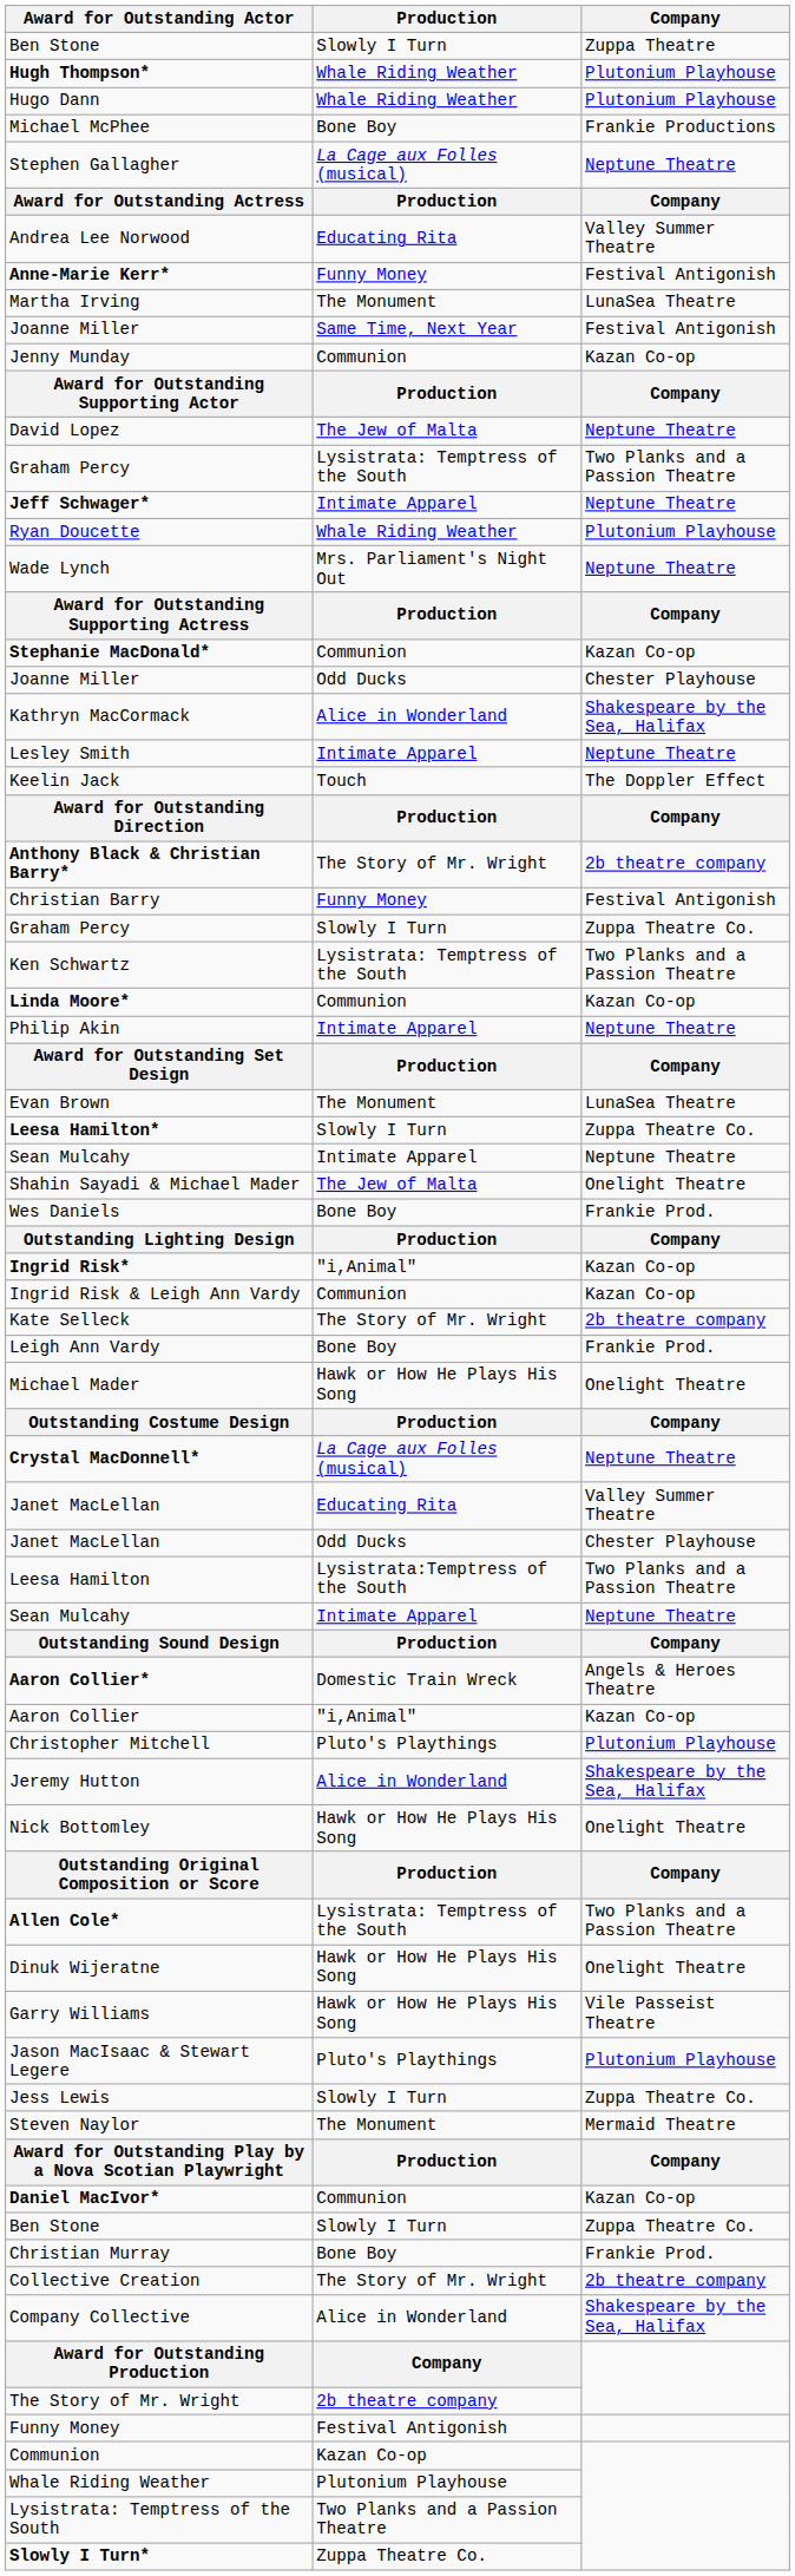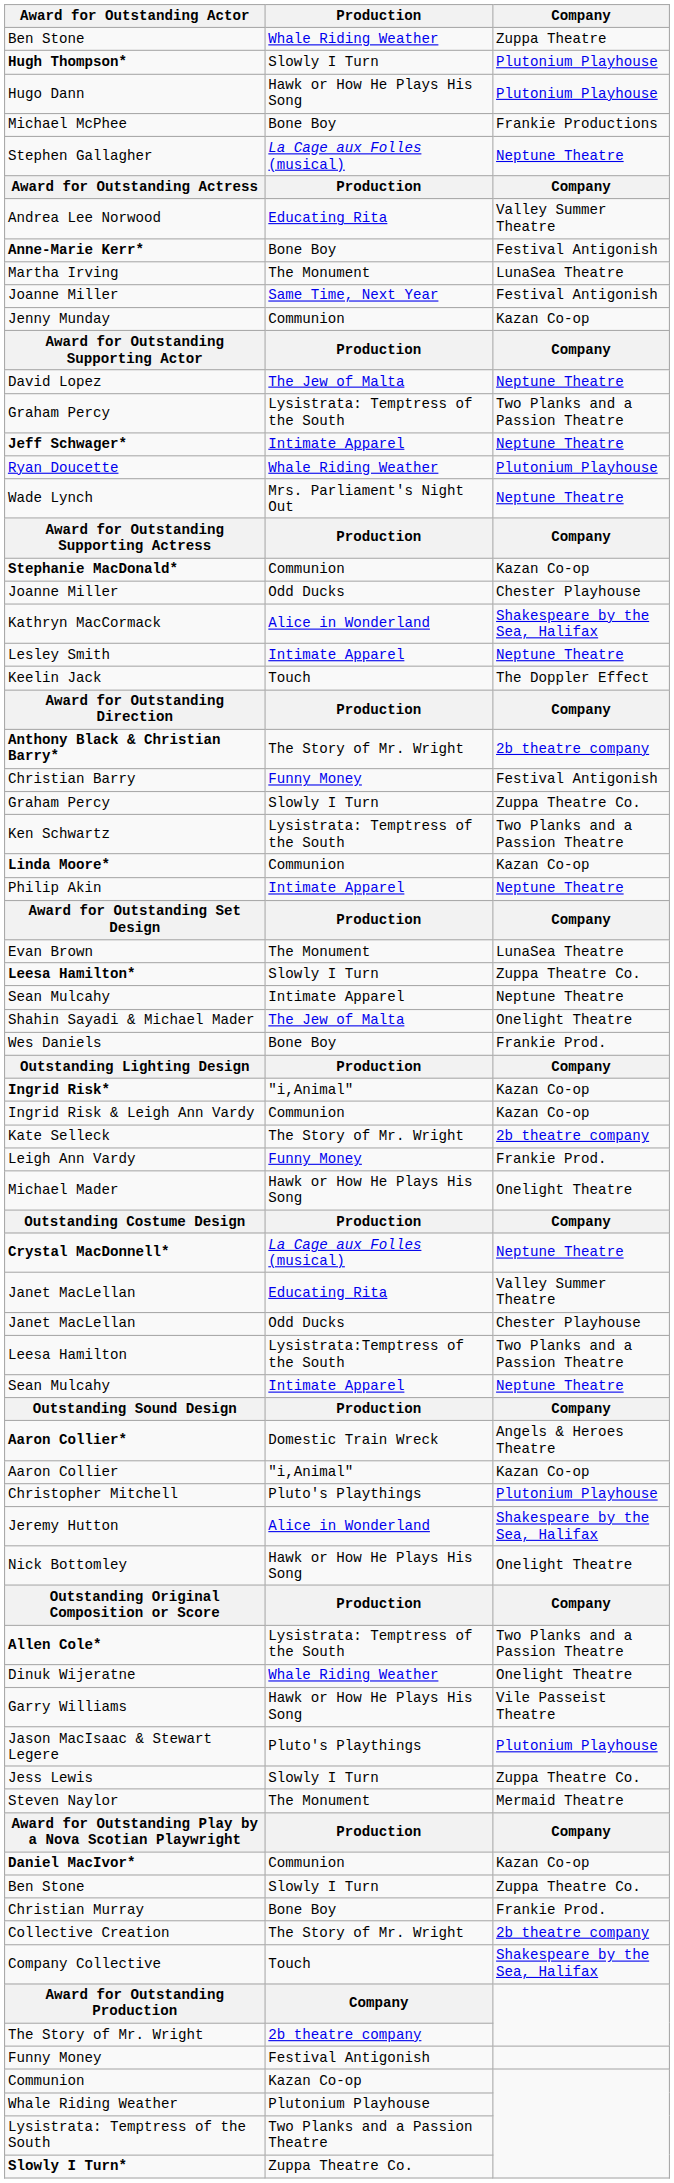 <table class="wikitable">
 <tr>
 <th>Award for Outstanding Actor</th>
 <th>Production</th>
 <th>Company</th>
 </tr>
 <tr>
 <td>Ben Stone</td>
-<td>Slowly I Turn</td>
+<td><a href='#'>Whale Riding Weather</a></td>
 <td>Zuppa Theatre</td>
 </tr>
 <tr>
 <td><strong>Hugh Thompson*</strong></td>
-<td><a href='#'>Whale Riding Weather</a></td>
+<td>Slowly I Turn</td>
 <td><a href='#'>Plutonium Playhouse</a></td>
 </tr>
 <tr>
 <td>Hugo Dann</td>
-<td><a href='#'>Whale Riding Weather</a></td>
+<td>Hawk or How He Plays His Song</td>
 <td><a href='#'>Plutonium Playhouse</a></td>
 </tr>
 <tr>
 <td>Michael McPhee</td>
 <td>Bone Boy</td>
 <td>Frankie Productions</td>
 </tr>
 <tr>
 <td>Stephen Gallagher</td>
 <td><a href='#'><em>La Cage aux Folles</em> (musical)</a></td>
 <td><a href='#'>Neptune Theatre</a></td>
 </tr>
 <tr>
 <th>Award for Outstanding Actress</th>
 <th>Production</th>
 <th>Company</th>
 </tr>
 <tr>
 <td>Andrea Lee Norwood</td>
 <td><a href='#'>Educating Rita</a></td>
 <td>Valley Summer Theatre</td>
 </tr>
 <tr>
 <td><strong>Anne-Marie Kerr*</strong></td>
-<td><a href='#'>Funny Money</a></td>
+<td>Bone Boy</td>
 <td>Festival Antigonish</td>
 </tr>
 <tr>
 <td>Martha Irving</td>
 <td>The Monument</td>
 <td>LunaSea Theatre</td>
 </tr>
 <tr>
 <td>Joanne Miller</td>
 <td><a href='#'>Same Time, Next Year</a></td>
 <td>Festival Antigonish</td>
 </tr>
 <tr>
 <td>Jenny Munday</td>
 <td>Communion</td>
 <td>Kazan Co-op</td>
 </tr>
 <tr>
 <th>Award for Outstanding Supporting Actor</th>
 <th>Production</th>
 <th>Company</th>
 </tr>
 <tr>
 <td>David Lopez</td>
 <td><a href='#'>The Jew of Malta</a></td>
 <td><a href='#'>Neptune Theatre</a></td>
 </tr>
 <tr>
 <td>Graham Percy</td>
 <td>Lysistrata: Temptress of the South</td>
 <td>Two Planks and a Passion Theatre</td>
 </tr>
 <tr>
 <td><strong>Jeff Schwager*</strong></td>
 <td><a href='#'>Intimate Apparel</a></td>
 <td><a href='#'>Neptune Theatre</a></td>
 </tr>
 <tr>
 <td><a href='#'>Ryan Doucette</a></td>
 <td><a href='#'>Whale Riding Weather</a></td>
 <td><a href='#'>Plutonium Playhouse</a></td>
 </tr>
 <tr>
 <td>Wade Lynch</td>
 <td>Mrs. Parliament's Night Out</td>
 <td><a href='#'>Neptune Theatre</a></td>
 </tr>
 <tr>
 <th>Award for Outstanding Supporting Actress</th>
 <th>Production</th>
 <th>Company</th>
 </tr>
 <tr>
 <td><strong>Stephanie MacDonald*</strong></td>
 <td>Communion</td>
 <td>Kazan Co-op</td>
 </tr>
 <tr>
 <td>Joanne Miller</td>
 <td>Odd Ducks</td>
 <td>Chester Playhouse</td>
 </tr>
 <tr>
 <td>Kathryn MacCormack</td>
 <td><a href='#'>Alice in Wonderland</a></td>
 <td><a href='#'>Shakespeare by the Sea, Halifax</a></td>
 </tr>
 <tr>
 <td>Lesley Smith</td>
 <td><a href='#'>Intimate Apparel</a></td>
 <td><a href='#'>Neptune Theatre</a></td>
 </tr>
 <tr>
 <td>Keelin Jack</td>
 <td>Touch</td>
 <td>The Doppler Effect</td>
 </tr>
 <tr>
 <th>Award for Outstanding Direction</th>
 <th>Production</th>
 <th>Company</th>
 </tr>
 <tr>
 <td><strong>Anthony Black & Christian Barry*</strong></td>
 <td>The Story of Mr. Wright</td>
 <td><a href='#'>2b theatre company</a></td>
 </tr>
 <tr>
 <td>Christian Barry</td>
 <td><a href='#'>Funny Money</a></td>
 <td>Festival Antigonish</td>
 </tr>
 <tr>
 <td>Graham Percy</td>
 <td>Slowly I Turn</td>
 <td>Zuppa Theatre Co.</td>
 </tr>
 <tr>
 <td>Ken Schwartz</td>
 <td>Lysistrata: Temptress of the South</td>
 <td>Two Planks and a Passion Theatre</td>
 </tr>
 <tr>
 <td><strong>Linda Moore*</strong></td>
 <td>Communion</td>
 <td>Kazan Co-op</td>
 </tr>
 <tr>
 <td>Philip Akin</td>
 <td><a href='#'>Intimate Apparel</a></td>
 <td><a href='#'>Neptune Theatre</a></td>
 </tr>
 <tr>
 <th>Award for Outstanding Set Design</th>
 <th>Production</th>
 <th>Company</th>
 </tr>
 <tr>
 <td>Evan Brown</td>
 <td>The Monument</td>
 <td>LunaSea Theatre</td>
 </tr>
 <tr>
 <td><strong>Leesa Hamilton*</strong></td>
 <td>Slowly I Turn</td>
 <td>Zuppa Theatre Co.</td>
 </tr>
 <tr>
 <td>Sean Mulcahy</td>
 <td>Intimate Apparel</td>
 <td>Neptune Theatre</td>
 </tr>
 <tr>
 <td>Shahin Sayadi & Michael Mader</td>
 <td><a href='#'>The Jew of Malta</a></td>
 <td>Onelight Theatre</td>
 </tr>
 <tr>
 <td>Wes Daniels</td>
 <td>Bone Boy</td>
 <td>Frankie Prod.</td>
 </tr>
 <tr>
 <th>Outstanding Lighting Design</th>
 <th>Production</th>
 <th>Company</th>
 </tr>
 <tr>
 <td><strong>Ingrid Risk*</strong></td>
 <td>"i,Animal"</td>
 <td>Kazan Co-op</td>
 </tr>
 <tr>
 <td>Ingrid Risk & Leigh Ann Vardy</td>
 <td>Communion</td>
 <td>Kazan Co-op</td>
 </tr>
 <tr>
 <td>Kate Selleck</td>
 <td>The Story of Mr. Wright</td>
 <td><a href='#'>2b theatre company</a></td>
 </tr>
 <tr>
 <td>Leigh Ann Vardy</td>
-<td>Bone Boy</td>
+<td><a href='#'>Funny Money</a></td>
 <td>Frankie Prod.</td>
 </tr>
 <tr>
 <td>Michael Mader</td>
 <td>Hawk or How He Plays His Song</td>
 <td>Onelight Theatre</td>
 </tr>
 <tr>
 <th>Outstanding Costume Design</th>
 <th>Production</th>
 <th>Company</th>
 </tr>
 <tr>
 <td><strong>Crystal MacDonnell*</strong></td>
 <td><a href='#'><em>La Cage aux Folles</em> (musical)</a></td>
 <td><a href='#'>Neptune Theatre</a></td>
 </tr>
 <tr>
 <td>Janet MacLellan</td>
 <td><a href='#'>Educating Rita</a></td>
 <td>Valley Summer Theatre</td>
 </tr>
 <tr>
 <td>Janet MacLellan</td>
 <td>Odd Ducks</td>
 <td>Chester Playhouse</td>
 </tr>
 <tr>
 <td>Leesa Hamilton</td>
 <td>Lysistrata:Temptress of the South</td>
 <td>Two Planks and a Passion Theatre</td>
 </tr>
 <tr>
 <td>Sean Mulcahy</td>
 <td><a href='#'>Intimate Apparel</a></td>
 <td><a href='#'>Neptune Theatre</a></td>
 </tr>
 <tr>
 <th>Outstanding Sound Design</th>
 <th>Production</th>
 <th>Company</th>
 </tr>
 <tr>
 <td><strong>Aaron Collier*</strong></td>
 <td>Domestic Train Wreck</td>
 <td>Angels & Heroes Theatre</td>
 </tr>
 <tr>
 <td>Aaron Collier</td>
 <td>"i,Animal"</td>
 <td>Kazan Co-op</td>
 </tr>
 <tr>
 <td>Christopher Mitchell</td>
 <td>Pluto's Playthings</td>
 <td><a href='#'>Plutonium Playhouse</a></td>
 </tr>
 <tr>
 <td>Jeremy Hutton</td>
 <td><a href='#'>Alice in Wonderland</a></td>
 <td><a href='#'>Shakespeare by the Sea, Halifax</a></td>
 </tr>
 <tr>
 <td>Nick Bottomley</td>
 <td>Hawk or How He Plays His Song</td>
 <td>Onelight Theatre</td>
 </tr>
 <tr>
 <th>Outstanding Original Composition or Score</th>
 <th>Production</th>
 <th>Company</th>
 </tr>
 <tr>
 <td><strong>Allen Cole*</strong></td>
 <td>Lysistrata: Temptress of the South</td>
 <td>Two Planks and a Passion Theatre</td>
 </tr>
 <tr>
 <td>Dinuk Wijeratne</td>
-<td>Hawk or How He Plays His Song</td>
+<td><a href='#'>Whale Riding Weather</a></td>
 <td>Onelight Theatre</td>
 </tr>
 <tr>
 <td>Garry Williams</td>
 <td>Hawk or How He Plays His Song</td>
 <td>Vile Passeist Theatre</td>
 </tr>
 <tr>
 <td>Jason MacIsaac & Stewart Legere</td>
 <td>Pluto's Playthings</td>
 <td><a href='#'>Plutonium Playhouse</a></td>
 </tr>
 <tr>
 <td>Jess Lewis</td>
 <td>Slowly I Turn</td>
 <td>Zuppa Theatre Co.</td>
 </tr>
 <tr>
 <td>Steven Naylor</td>
 <td>The Monument</td>
 <td>Mermaid Theatre</td>
 </tr>
 <tr>
 <th>Award for Outstanding Play by a Nova Scotian Playwright</th>
 <th>Production</th>
 <th>Company</th>
 </tr>
 <tr>
 <td><strong>Daniel MacIvor*</strong></td>
 <td>Communion</td>
 <td>Kazan Co-op</td>
 </tr>
 <tr>
 <td>Ben Stone</td>
 <td>Slowly I Turn</td>
 <td>Zuppa Theatre Co.</td>
 </tr>
 <tr>
 <td>Christian Murray</td>
 <td>Bone Boy</td>
 <td>Frankie Prod.</td>
 </tr>
 <tr>
 <td>Collective Creation</td>
 <td>The Story of Mr. Wright</td>
 <td><a href='#'>2b theatre company</a></td>
 </tr>
 <tr>
 <td>Company Collective</td>
-<td>Alice in Wonderland</td>
+<td>Touch</td>
 <td><a href='#'>Shakespeare by the Sea, Halifax</a></td>
 </tr>
 <tr>
 <th>Award for Outstanding Production</th>
 <th>Company</th>
 </tr>
 <tr>
 <td>The Story of Mr. Wright</td>
 <td><a href='#'>2b theatre company</a></td>
 </tr>
 <tr>
 <td>Funny Money</td>
 <td>Festival Antigonish</td>
 <td></td>
 </tr>
 <tr>
 <td>Communion</td>
 <td>Kazan Co-op</td>
 </tr>
 <tr>
 <td>Whale Riding Weather</td>
 <td>Plutonium Playhouse</td>
 </tr>
 <tr>
 <td>Lysistrata: Temptress of the South</td>
 <td>Two Planks and a Passion Theatre</td>
 </tr>
 <tr>
 <td><strong>Slowly I Turn*</strong></td>
 <td>Zuppa Theatre Co.</td>
 </tr>
 </table>
